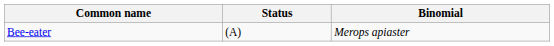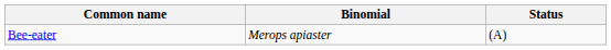 <table style="width:60%;" class="wikitable">
 <tr>
 <th width=40%>Common name</th>
+<th width=40%>Binomial</th>
 <th width=20%>Status</th>
-<th width=40%>Binomial</th>
 </tr>
 <tr>
 <td><a href='#'>Bee-eater</a></td>
+<td><em>Merops apiaster</em></td>
 <td>(A)</td>
-<td><em>Merops apiaster</em></td>
 </tr>
 </table>
